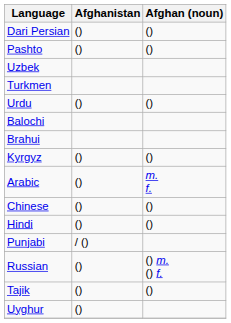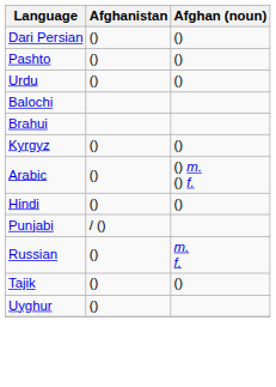 <table class="wikitable">
 <tr>
 <th>Language</th>
 <th>Afghanistan</th>
 <th>Afghan (noun)</th>
 </tr>
 <tr>
 <td><a href='#'>Dari Persian</a></td>
 <td> () </td>
 <td> () </td>
 </tr>
 <tr>
 <td><a href='#'>Pashto</a></td>
 <td> () </td>
 <td> () </td>
-</tr>
-<tr>
-<td><a href='#'>Uzbek</a></td>
-<td></td>
-<td></td>
-</tr>
-<tr>
-<td><a href='#'>Turkmen</a></td>
-<td></td>
-<td></td>
 </tr>
 <tr>
 <td><a href='#'>Urdu</a></td>
 <td> () </td>
 <td> () </td>
 </tr>
 <tr>
 <td><a href='#'>Balochi</a></td>
 <td></td>
 <td></td>
 </tr>
 <tr>
 <td><a href='#'>Brahui</a></td>
 <td></td>
 <td></td>
 </tr>
 <tr>
 <td><a href='#'>Kyrgyz</a></td>
 <td> ()</td>
 <td> ()</td>
 </tr>
 <tr>
 <td><a href='#'>Arabic</a></td>
 <td> () </td>
-<td>  <em><a href='#'>m.</a></em> <br>  <em><a href='#'>f.</a></em> </td>
-</tr>
-<tr>
-<td><a href='#'>Chinese</a></td>
-<td> () </td>
-<td> () </td>
+<td> () <em><a href='#'>m.</a></em> <br> () <em><a href='#'>f.</a></em> </td>
 </tr>
 <tr>
 <td><a href='#'>Hindi</a></td>
 <td> () </td>
 <td> () </td>
 </tr>
 <tr>
 <td><a href='#'>Punjabi</a></td>
 <td> /  ()</td>
 <td></td>
 </tr>
 <tr>
 <td><a href='#'>Russian</a></td>
 <td> () </td>
-<td> () <em><a href='#'>m.</a></em> <br> () <em><a href='#'>f.</a></em> </td>
+<td>  <em><a href='#'>m.</a></em> <br>  <em><a href='#'>f.</a></em> </td>
 </tr>
 <tr>
 <td><a href='#'>Tajik</a></td>
 <td> () </td>
 <td> () </td>
 </tr>
 <tr>
 <td><a href='#'>Uyghur</a></td>
 <td> ()</td>
 <td></td>
 </tr>
 <tr>
 </tr>
 </table>
